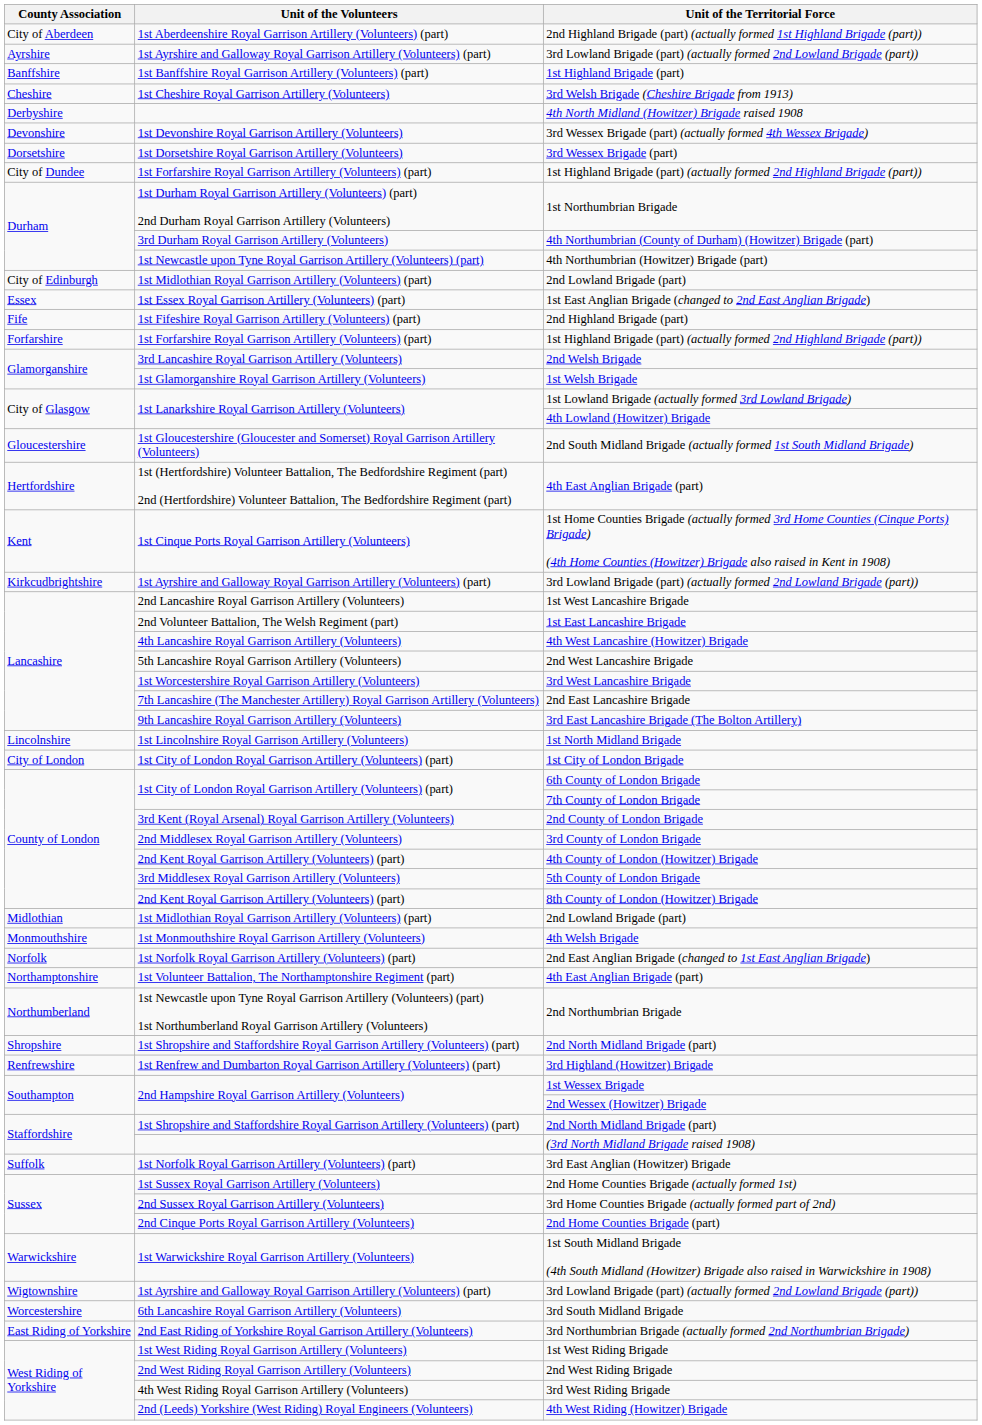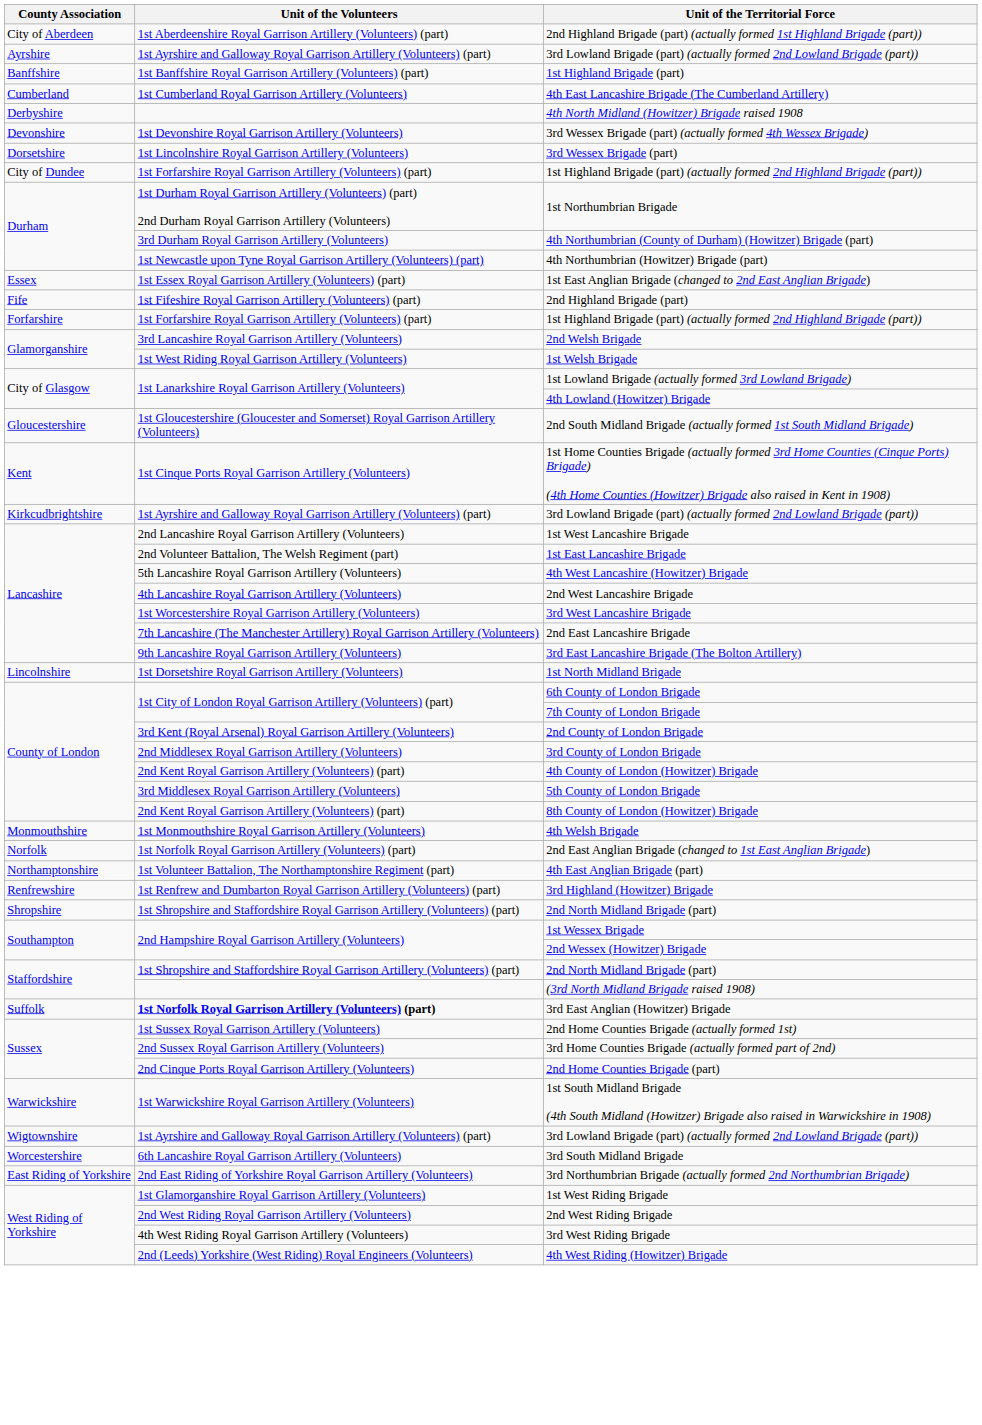 <table class="wikitable">
 <tr>
 <th>County Association</th>
 <th>Unit of the Volunteers</th>
 <th>Unit of the Territorial Force</th>
 </tr>
 <tr>
 <td>City of <a href='#'>Aberdeen</a></td>
 <td><a href='#'>1st Aberdeenshire Royal Garrison Artillery (Volunteers)</a> (part)</td>
 <td>2nd Highland Brigade (part) <em>(actually formed <a href='#'>1st Highland Brigade</a> (part))</em></td>
 </tr>
 <tr>
 <td><a href='#'>Ayrshire</a></td>
 <td><a href='#'>1st Ayrshire and Galloway Royal Garrison Artillery (Volunteers)</a> (part)</td>
 <td>3rd Lowland Brigade (part) <em>(actually formed <a href='#'>2nd Lowland Brigade</a> (part))</em></td>
 </tr>
 <tr>
 <td><a href='#'>Banffshire</a></td>
 <td><a href='#'>1st Banffshire Royal Garrison Artillery (Volunteers)</a> (part)</td>
 <td><a href='#'>1st Highland Brigade</a> (part)</td>
 </tr>
 <tr>
-<td><a href='#'>Cheshire</a></td>
-<td><a href='#'>1st Cheshire Royal Garrison Artillery (Volunteers)</a></td>
-<td><a href='#'>3rd Welsh Brigade</a> <em>(<a href='#'>Cheshire Brigade</a> from 1913)</em></td>
+<td><a href='#'>Cumberland</a></td>
+<td><a href='#'>1st Cumberland Royal Garrison Artillery (Volunteers)</a></td>
+<td><a href='#'>4th East Lancashire Brigade (The Cumberland Artillery)</a></td>
 </tr>
 <tr>
 <td><a href='#'>Derbyshire</a></td>
 <td> </td>
 <td><em><a href='#'>4th North Midland (Howitzer) Brigade</a> raised 1908</em></td>
 </tr>
 <tr>
 <td><a href='#'>Devonshire</a></td>
 <td><a href='#'>1st Devonshire Royal Garrison Artillery (Volunteers)</a></td>
 <td>3rd Wessex Brigade (part) <em>(actually formed <a href='#'>4th Wessex Brigade</a>)</em></td>
 </tr>
 <tr>
 <td><a href='#'>Dorsetshire</a></td>
-<td><a href='#'>1st Dorsetshire Royal Garrison Artillery (Volunteers)</a></td>
+<td><a href='#'>1st Lincolnshire Royal Garrison Artillery (Volunteers)</a></td>
 <td><a href='#'>3rd Wessex Brigade</a> (part)</td>
 </tr>
 <tr>
 <td>City of <a href='#'>Dundee</a></td>
 <td><a href='#'>1st Forfarshire Royal Garrison Artillery (Volunteers)</a> (part)</td>
 <td>1st Highland Brigade (part) <em>(actually formed <a href='#'>2nd Highland Brigade</a> (part))</em></td>
 </tr>
 <tr>
 <td rowspan=3><a href='#'>Durham</a></td>
 <td><a href='#'>1st Durham Royal Garrison Artillery (Volunteers)</a> (part)<br><br>2nd Durham Royal Garrison Artillery (Volunteers)</td>
 <td>1st Northumbrian Brigade</td>
 </tr>
 <tr>
 <td><a href='#'>3rd Durham Royal Garrison Artillery (Volunteers)</a></td>
 <td><a href='#'>4th Northumbrian (County of Durham) (Howitzer) Brigade</a> (part)</td>
 </tr>
 <tr>
 <td><a href='#'>1st Newcastle upon Tyne Royal Garrison Artillery (Volunteers) (part)</a></td>
 <td>4th Northumbrian (Howitzer) Brigade (part)</td>
-</tr>
-<tr>
-<td>City of <a href='#'>Edinburgh</a></td>
-<td><a href='#'>1st Midlothian Royal Garrison Artillery (Volunteers)</a> (part)</td>
-<td>2nd Lowland Brigade (part)</td>
 </tr>
 <tr>
 <td><a href='#'>Essex</a></td>
 <td><a href='#'>1st Essex Royal Garrison Artillery (Volunteers)</a> (part)</td>
 <td>1st East Anglian Brigade (<em>changed to <a href='#'>2nd East Anglian Brigade</a></em>)</td>
 </tr>
 <tr>
 <td><a href='#'>Fife</a></td>
 <td><a href='#'>1st Fifeshire Royal Garrison Artillery (Volunteers)</a> (part)</td>
 <td>2nd Highland Brigade (part)</td>
 </tr>
 <tr>
 <td><a href='#'>Forfarshire</a></td>
 <td><a href='#'>1st Forfarshire Royal Garrison Artillery (Volunteers)</a> (part)</td>
 <td>1st Highland Brigade (part)  <em>(actually formed <a href='#'>2nd Highland Brigade</a> (part))</em></td>
 </tr>
 <tr>
 <td rowspan=2><a href='#'>Glamorganshire</a></td>
 <td><a href='#'>3rd Lancashire Royal Garrison Artillery (Volunteers)</a></td>
 <td><a href='#'>2nd Welsh Brigade</a></td>
 </tr>
 <tr>
-<td><a href='#'>1st Glamorganshire Royal Garrison Artillery (Volunteers)</a></td>
+<td><a href='#'>1st West Riding Royal Garrison Artillery (Volunteers)</a></td>
 <td><a href='#'>1st Welsh Brigade</a></td>
 </tr>
 <tr>
 <td rowspan=2>City of <a href='#'>Glasgow</a></td>
 <td rowspan=2><a href='#'>1st Lanarkshire Royal Garrison Artillery (Volunteers)</a></td>
 <td>1st Lowland Brigade <em>(actually formed <a href='#'>3rd Lowland Brigade</a>)</em></td>
 </tr>
 <tr>
 <td><a href='#'>4th Lowland (Howitzer) Brigade</a></td>
 </tr>
 <tr>
 <td><a href='#'>Gloucestershire</a></td>
 <td><a href='#'>1st Gloucestershire (Gloucester and Somerset) Royal Garrison Artillery (Volunteers)</a></td>
 <td>2nd South Midland Brigade <em>(actually formed <a href='#'>1st South Midland Brigade</a>)</em></td>
-</tr>
-<tr>
-<td><a href='#'>Hertfordshire</a></td>
-<td>1st (Hertfordshire) Volunteer Battalion, The Bedfordshire Regiment (part)<br><br>2nd (Hertfordshire) Volunteer Battalion, The Bedfordshire Regiment (part)</td>
-<td><a href='#'>4th East Anglian Brigade</a> (part)</td>
 </tr>
 <tr>
 <td><a href='#'>Kent</a></td>
 <td><a href='#'>1st Cinque Ports Royal Garrison Artillery (Volunteers)</a></td>
 <td>1st Home Counties Brigade <em>(actually formed <a href='#'>3rd Home Counties (Cinque Ports) Brigade</a>)</em><br><br><em>(<a href='#'>4th Home Counties (Howitzer) Brigade</a> also raised in Kent in 1908)</em></td>
 </tr>
 <tr>
 <td><a href='#'>Kirkcudbrightshire</a></td>
 <td><a href='#'>1st Ayrshire and Galloway Royal Garrison Artillery (Volunteers)</a> (part)</td>
 <td>3rd Lowland Brigade (part) <em>(actually formed <a href='#'>2nd Lowland Brigade</a> (part))</em></td>
 </tr>
 <tr>
 <td rowspan=7><a href='#'>Lancashire</a></td>
 <td>2nd Lancashire Royal Garrison Artillery (Volunteers)</td>
 <td>1st West Lancashire Brigade</td>
 </tr>
 <tr>
 <td>2nd Volunteer Battalion, The Welsh Regiment (part)</td>
 <td><a href='#'>1st East Lancashire Brigade</a></td>
 </tr>
 <tr>
-<td><a href='#'>4th Lancashire Royal Garrison Artillery (Volunteers)</a></td>
+<td>5th Lancashire Royal Garrison Artillery (Volunteers)</td>
 <td><a href='#'>4th West Lancashire (Howitzer) Brigade</a></td>
 </tr>
 <tr>
-<td>5th Lancashire Royal Garrison Artillery (Volunteers)</td>
+<td><a href='#'>4th Lancashire Royal Garrison Artillery (Volunteers)</a></td>
 <td>2nd West Lancashire Brigade</td>
 </tr>
 <tr>
 <td><a href='#'>1st Worcestershire Royal Garrison Artillery (Volunteers)</a></td>
 <td><a href='#'>3rd West Lancashire Brigade</a></td>
 </tr>
 <tr>
 <td><a href='#'>7th Lancashire (The Manchester Artillery) Royal Garrison Artillery (Volunteers)</a></td>
 <td>2nd East Lancashire Brigade</td>
 </tr>
 <tr>
 <td><a href='#'>9th Lancashire Royal Garrison Artillery (Volunteers)</a></td>
 <td><a href='#'>3rd East Lancashire Brigade (The Bolton Artillery)</a></td>
 </tr>
 <tr>
 <td><a href='#'>Lincolnshire</a></td>
-<td><a href='#'>1st Lincolnshire Royal Garrison Artillery (Volunteers)</a></td>
+<td><a href='#'>1st Dorsetshire Royal Garrison Artillery (Volunteers)</a></td>
 <td><a href='#'>1st North Midland Brigade</a></td>
-</tr>
-<tr>
-<td><a href='#'>City of London</a></td>
-<td><a href='#'>1st City of London Royal Garrison Artillery (Volunteers)</a> (part)</td>
-<td><a href='#'>1st City of London Brigade</a></td>
 </tr>
 <tr>
 <td rowspan=7><a href='#'>County of London</a></td>
 <td rowspan=2><a href='#'>1st City of London Royal Garrison Artillery (Volunteers)</a> (part)</td>
 <td><a href='#'>6th County of London Brigade</a></td>
 </tr>
 <tr>
 <td><a href='#'>7th County of London Brigade</a></td>
 </tr>
 <tr>
 <td><a href='#'>3rd Kent (Royal Arsenal) Royal Garrison Artillery (Volunteers)</a></td>
 <td><a href='#'>2nd County of London Brigade</a></td>
 </tr>
 <tr>
 <td><a href='#'>2nd Middlesex Royal Garrison Artillery (Volunteers)</a></td>
 <td><a href='#'>3rd County of London Brigade</a></td>
 </tr>
 <tr>
 <td><a href='#'>2nd Kent Royal Garrison Artillery (Volunteers)</a> (part)</td>
 <td><a href='#'>4th County of London (Howitzer) Brigade</a></td>
 </tr>
 <tr>
 <td><a href='#'>3rd Middlesex Royal Garrison Artillery (Volunteers)</a></td>
 <td><a href='#'>5th County of London Brigade</a></td>
 </tr>
 <tr>
 <td><a href='#'>2nd Kent Royal Garrison Artillery (Volunteers)</a> (part)</td>
 <td><a href='#'>8th County of London (Howitzer) Brigade</a></td>
 </tr>
 <tr>
-<td><a href='#'>Midlothian</a></td>
-<td><a href='#'>1st Midlothian Royal Garrison Artillery (Volunteers)</a> (part)</td>
-<td>2nd Lowland Brigade (part)</td>
-</tr>
-<tr>
 <td><a href='#'>Monmouthshire</a></td>
 <td><a href='#'>1st Monmouthshire Royal Garrison Artillery (Volunteers)</a></td>
 <td><a href='#'>4th Welsh Brigade</a></td>
 </tr>
 <tr>
 <td><a href='#'>Norfolk</a></td>
 <td><a href='#'>1st Norfolk Royal Garrison Artillery (Volunteers)</a> (part)</td>
 <td>2nd East Anglian Brigade (<em>changed to <a href='#'>1st East Anglian Brigade</a></em>)</td>
 </tr>
 <tr>
 <td><a href='#'>Northamptonshire</a></td>
 <td><a href='#'>1st Volunteer Battalion, The Northamptonshire Regiment</a> (part)</td>
 <td><a href='#'>4th East Anglian Brigade</a> (part)</td>
 </tr>
 <tr>
-<td><a href='#'>Northumberland</a></td>
-<td>1st Newcastle upon Tyne Royal Garrison Artillery (Volunteers) (part)<br><br>1st Northumberland Royal Garrison Artillery (Volunteers)</td>
-<td>2nd Northumbrian Brigade</td>
+<td><a href='#'>Renfrewshire</a></td>
+<td><a href='#'>1st Renfrew and Dumbarton Royal Garrison Artillery (Volunteers)</a> (part)</td>
+<td><a href='#'>3rd Highland (Howitzer) Brigade</a></td>
 </tr>
 <tr>
 <td><a href='#'>Shropshire</a></td>
 <td><a href='#'>1st Shropshire and Staffordshire Royal Garrison Artillery (Volunteers)</a> (part)</td>
 <td><a href='#'>2nd North Midland Brigade</a> (part)</td>
-</tr>
-<tr>
-<td><a href='#'>Renfrewshire</a></td>
-<td><a href='#'>1st Renfrew and Dumbarton Royal Garrison Artillery (Volunteers)</a> (part)</td>
-<td><a href='#'>3rd Highland (Howitzer) Brigade</a></td>
 </tr>
 <tr>
 <td rowspan=2><a href='#'>Southampton</a></td>
 <td rowspan=2><a href='#'>2nd Hampshire Royal Garrison Artillery (Volunteers)</a></td>
 <td><a href='#'>1st Wessex Brigade</a></td>
 </tr>
 <tr>
 <td><a href='#'>2nd Wessex (Howitzer) Brigade</a></td>
 </tr>
 <tr>
 <td rowspan=2><a href='#'>Staffordshire</a></td>
 <td><a href='#'>1st Shropshire and Staffordshire Royal Garrison Artillery (Volunteers)</a> (part)</td>
 <td><a href='#'>2nd North Midland Brigade</a> (part)</td>
 </tr>
 <tr>
 <td> </td>
 <td><em>(<a href='#'>3rd North Midland Brigade</a> raised 1908)</em></td>
 </tr>
 <tr>
 <td><a href='#'>Suffolk</a></td>
-<td><a href='#'>1st Norfolk Royal Garrison Artillery (Volunteers)</a> (part)</td>
+<td><strong><a href='#'>1st Norfolk Royal Garrison Artillery (Volunteers)</a> (part)</strong></td>
 <td>3rd East Anglian (Howitzer) Brigade</td>
 </tr>
 <tr>
 <td rowspan=3><a href='#'>Sussex</a></td>
 <td><a href='#'>1st Sussex Royal Garrison Artillery (Volunteers)</a></td>
 <td>2nd Home Counties Brigade <em>(actually formed 1st)</em></td>
 </tr>
 <tr>
 <td><a href='#'>2nd Sussex Royal Garrison Artillery (Volunteers)</a></td>
 <td>3rd Home Counties Brigade <em>(actually formed part of 2nd)</em></td>
 </tr>
 <tr>
 <td><a href='#'>2nd Cinque Ports Royal Garrison Artillery (Volunteers)</a></td>
 <td><a href='#'>2nd Home Counties Brigade</a> (part)</td>
 </tr>
 <tr>
 <td><a href='#'>Warwickshire</a></td>
 <td><a href='#'>1st Warwickshire Royal Garrison Artillery (Volunteers)</a></td>
 <td>1st South Midland Brigade<br><br><em>(4th South Midland (Howitzer) Brigade also raised in Warwickshire in 1908)</em></td>
 </tr>
 <tr>
 <td><a href='#'>Wigtownshire</a></td>
 <td><a href='#'>1st Ayrshire and Galloway Royal Garrison Artillery (Volunteers)</a> (part)</td>
 <td>3rd Lowland Brigade (part) <em>(actually formed <a href='#'>2nd Lowland Brigade</a> (part))</em></td>
 </tr>
 <tr>
 <td><a href='#'>Worcestershire</a></td>
 <td><a href='#'>6th Lancashire Royal Garrison Artillery (Volunteers)</a></td>
 <td>3rd South Midland Brigade</td>
 </tr>
 <tr>
 <td><a href='#'>East Riding of Yorkshire</a></td>
 <td><a href='#'>2nd East Riding of Yorkshire Royal Garrison Artillery (Volunteers)</a></td>
 <td>3rd Northumbrian Brigade <em>(actually formed <a href='#'>2nd Northumbrian Brigade</a>)</em></td>
 </tr>
 <tr>
 <td rowspan=4><a href='#'>West Riding of Yorkshire</a></td>
-<td><a href='#'>1st West Riding Royal Garrison Artillery (Volunteers)</a></td>
+<td><a href='#'>1st Glamorganshire Royal Garrison Artillery (Volunteers)</a></td>
 <td>1st West Riding Brigade</td>
 </tr>
 <tr>
 <td><a href='#'>2nd West Riding Royal Garrison Artillery (Volunteers)</a></td>
 <td>2nd West Riding Brigade</td>
 </tr>
 <tr>
 <td>4th West Riding Royal Garrison Artillery (Volunteers)</td>
 <td>3rd West Riding Brigade</td>
 </tr>
 <tr>
 <td><a href='#'>2nd (Leeds) Yorkshire (West Riding) Royal Engineers (Volunteers)</a></td>
 <td><a href='#'>4th West Riding (Howitzer) Brigade</a></td>
 </tr>
 </table>
